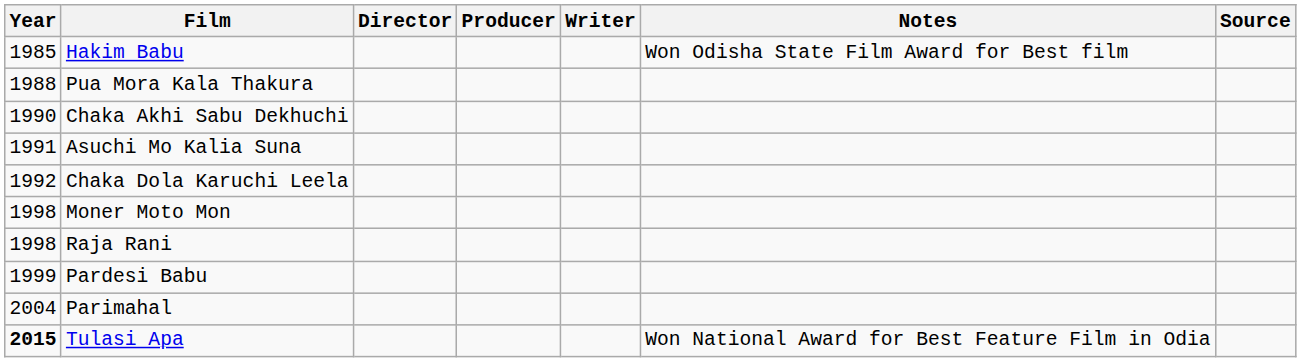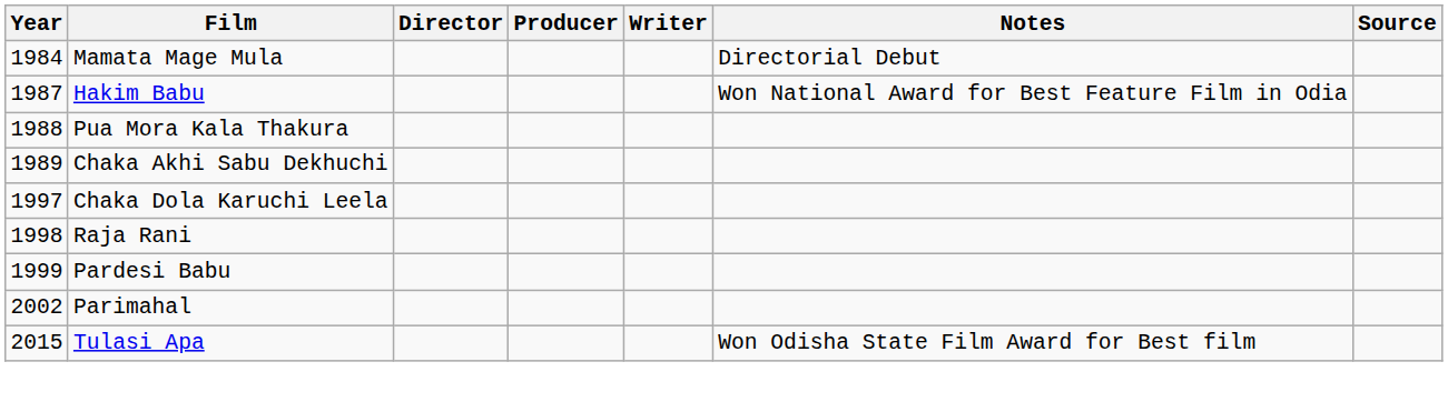 <table class="wikitable sortable">
 <tr>
 <th>Year</th>
 <th>Film</th>
 <th>Director</th>
 <th>Producer</th>
 <th>Writer</th>
 <th>Notes</th>
 <th>Source</th>
 </tr>
 <tr>
-<td>1985</td>
+<td>1984</td>
+<td>Mamata Mage Mula</td>
+<td></td>
+<td></td>
+<td></td>
+<td>Directorial Debut</td>
+<td></td>
+</tr>
+<tr>
+<td>1987</td>
 <td><a href='#'>Hakim Babu</a></td>
 <td></td>
 <td></td>
 <td></td>
-<td>Won Odisha State Film Award for Best film</td>
+<td>Won National Award for Best Feature Film in Odia</td>
 <td></td>
 </tr>
 <tr>
 <td>1988</td>
 <td>Pua Mora Kala Thakura</td>
 <td></td>
 <td></td>
 <td></td>
 <td></td>
 <td></td>
 </tr>
 <tr>
-<td>1990</td>
+<td>1989</td>
 <td>Chaka Akhi Sabu Dekhuchi</td>
 <td></td>
 <td></td>
 <td></td>
 <td></td>
 <td></td>
 </tr>
 <tr>
-<td>1991</td>
-<td>Asuchi Mo Kalia Suna</td>
-<td></td>
-<td></td>
-<td></td>
-<td></td>
-<td></td>
-</tr>
-<tr>
-<td>1992</td>
+<td>1997</td>
 <td>Chaka Dola Karuchi Leela</td>
-<td></td>
-<td></td>
-<td></td>
-<td></td>
-<td></td>
-</tr>
-<tr>
-<td>1998</td>
-<td>Moner Moto Mon</td>
 <td></td>
 <td></td>
 <td></td>
 <td></td>
 <td></td>
 </tr>
 <tr>
 <td>1998</td>
 <td>Raja Rani</td>
 <td></td>
 <td></td>
 <td></td>
 <td></td>
 <td></td>
 </tr>
 <tr>
 <td>1999</td>
 <td>Pardesi Babu</td>
 <td></td>
 <td></td>
 <td></td>
 <td></td>
 <td></td>
 </tr>
 <tr>
-<td>2004</td>
+<td>2002</td>
 <td>Parimahal</td>
 <td></td>
 <td></td>
 <td></td>
 <td></td>
 <td></td>
 </tr>
 <tr>
-<td><strong>2015</strong></td>
+<td>2015</td>
 <td><a href='#'>Tulasi Apa</a></td>
 <td></td>
 <td></td>
 <td></td>
-<td>Won National Award for Best Feature Film in Odia</td>
+<td>Won Odisha State Film Award for Best film</td>
 <td></td>
 </tr>
 </table>
